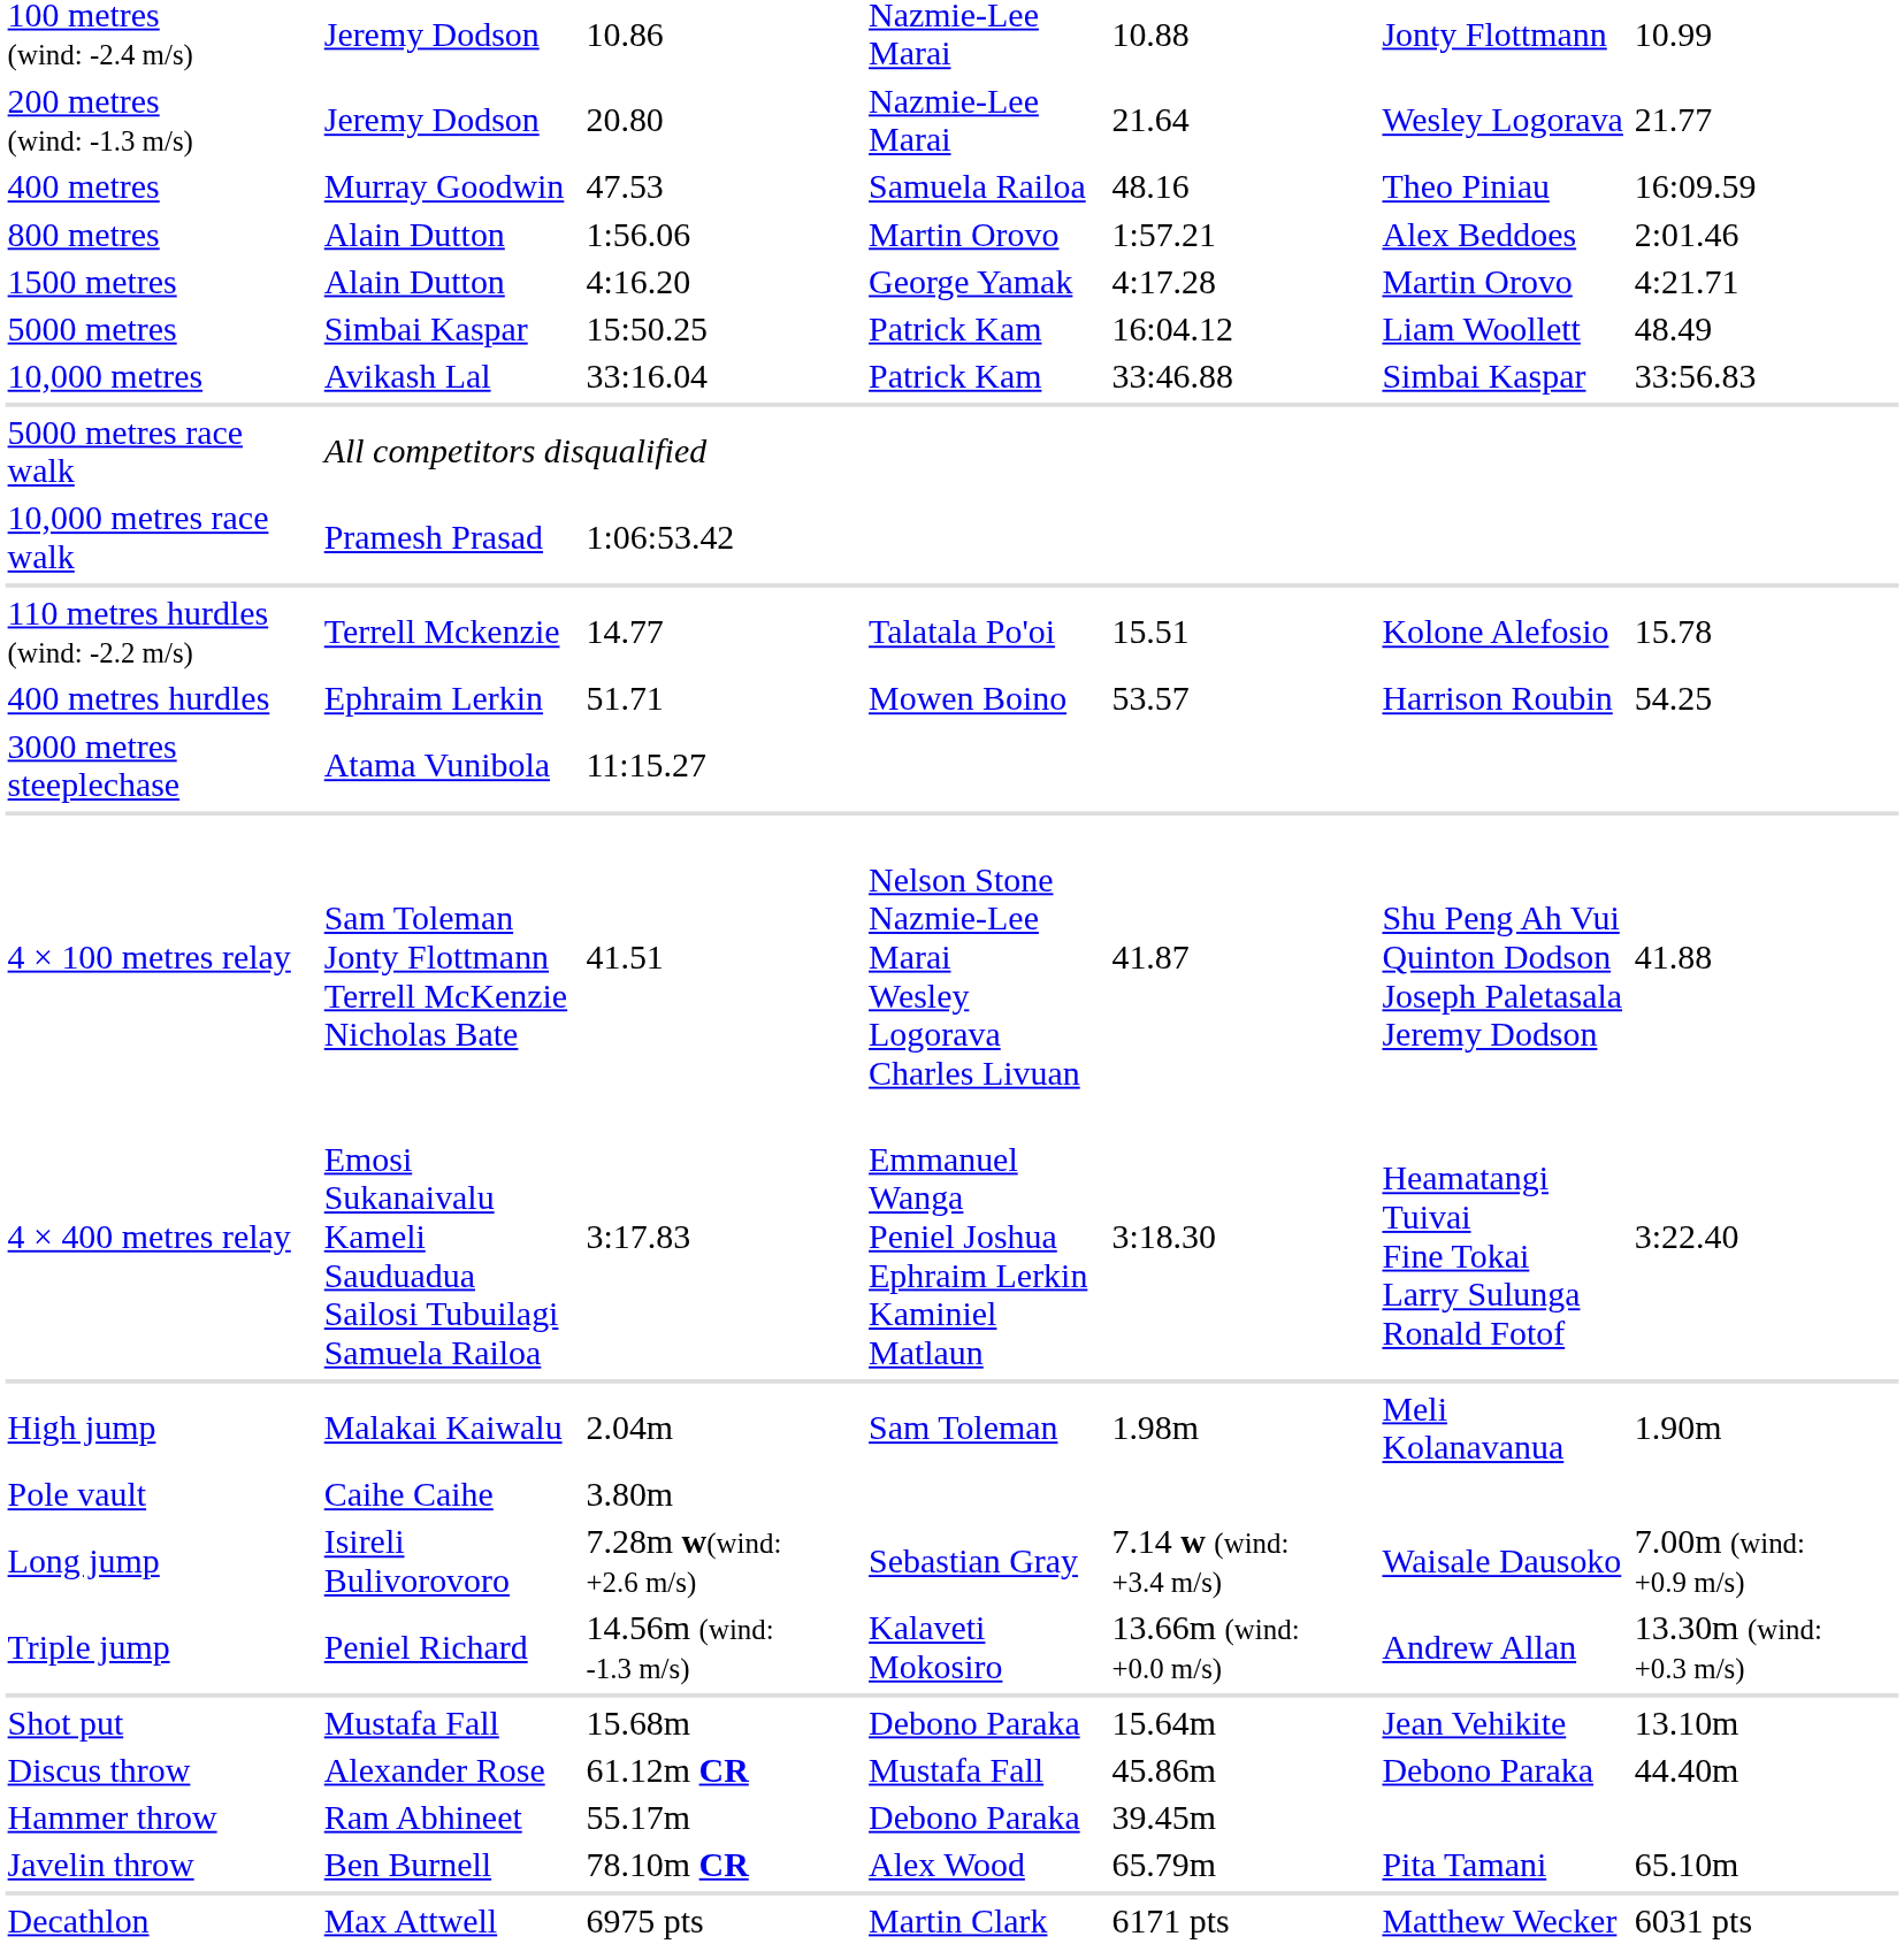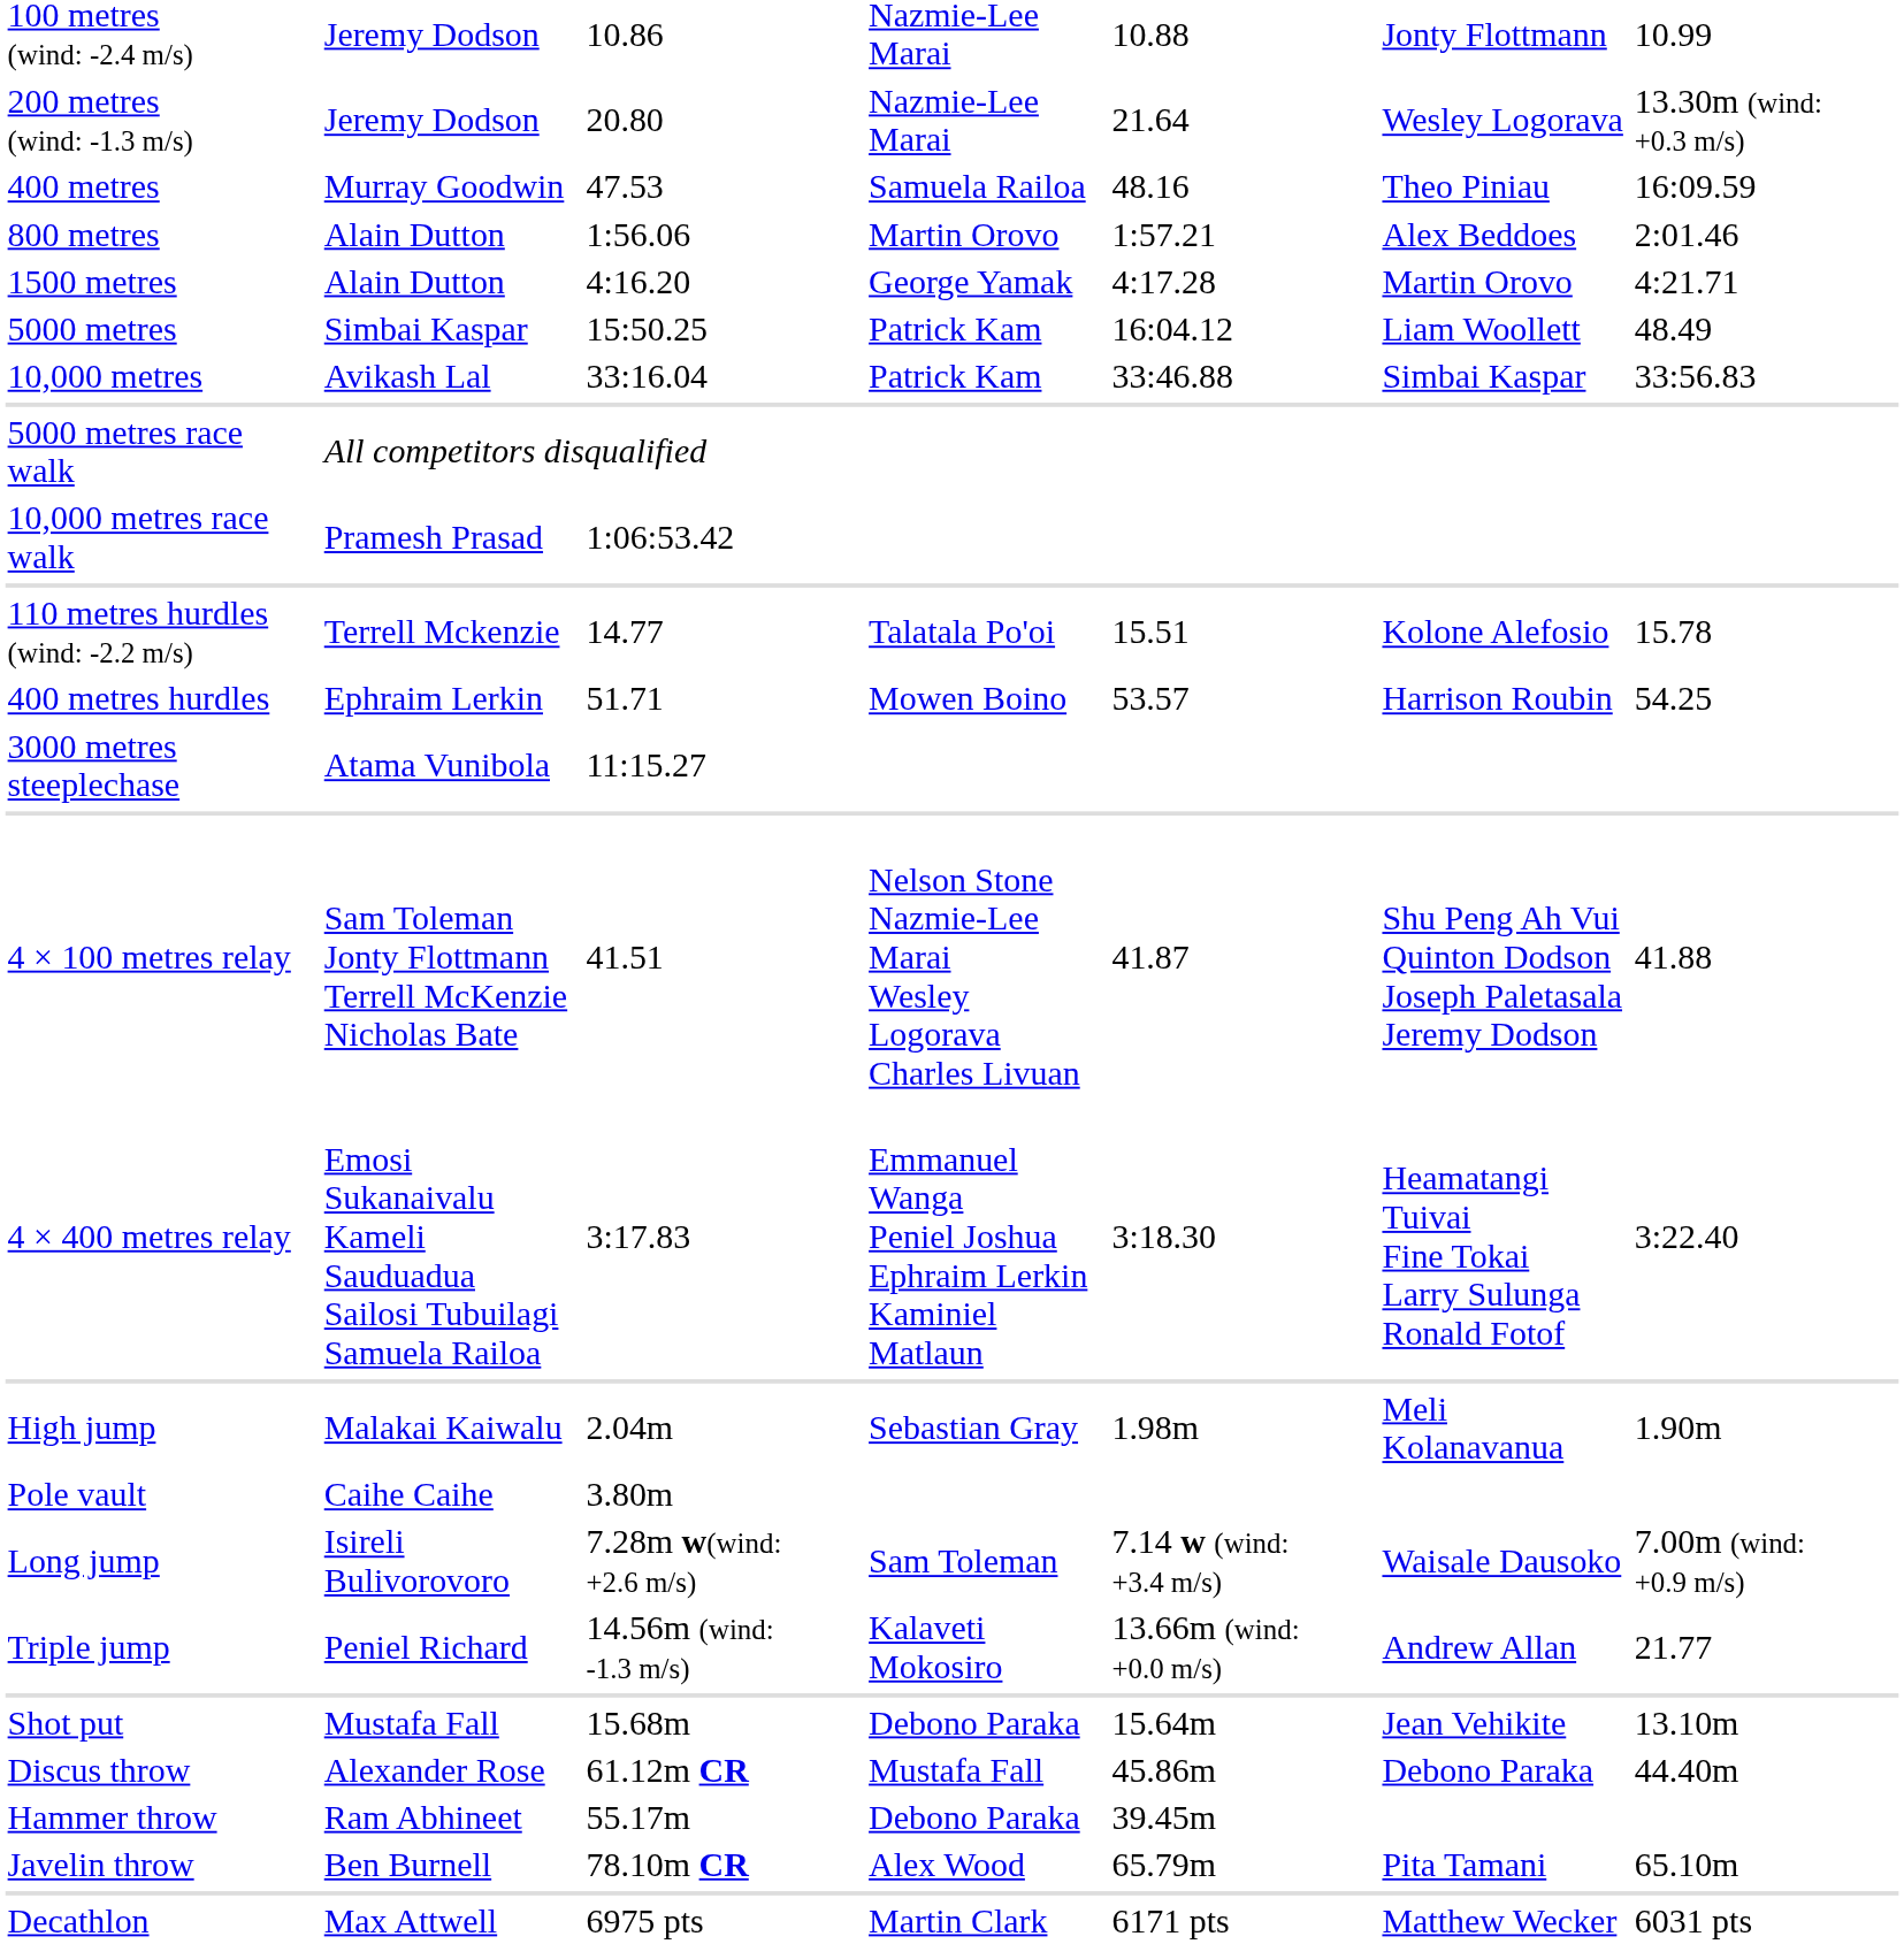 <table>
 <tr>
 <td><a href='#'>100 metres</a> <br><small>(wind: -2.4 m/s)</small></td>
 <td align=left><a href='#'>Jeremy Dodson</a> <br> </td>
 <td>10.86</td>
 <td align=left><a href='#'>Nazmie-Lee Marai</a> <br> </td>
 <td>10.88</td>
 <td align=left><a href='#'>Jonty Flottmann</a> <br> </td>
 <td>10.99</td>
 </tr>
 <tr>
 <td><a href='#'>200 metres</a> <br><small>(wind: -1.3 m/s)</small></td>
 <td align=left><a href='#'>Jeremy Dodson</a> <br> </td>
 <td>20.80</td>
 <td align=left><a href='#'>Nazmie-Lee Marai</a> <br> </td>
 <td>21.64</td>
 <td align=left><a href='#'>Wesley Logorava</a> <br> </td>
-<td>21.77</td>
+<td>13.30m <small>(wind: +0.3 m/s)</small></td>
 </tr>
 <tr>
 <td><a href='#'>400 metres</a></td>
 <td align=left><a href='#'>Murray Goodwin</a> <br> </td>
 <td>47.53</td>
 <td align=left><a href='#'>Samuela Railoa</a> <br> </td>
 <td>48.16</td>
 <td align=left><a href='#'>Theo Piniau</a> <br> </td>
 <td>16:09.59</td>
 </tr>
 <tr>
 <td><a href='#'>800 metres</a></td>
 <td align=left><a href='#'>Alain Dutton</a> <br> </td>
 <td>1:56.06</td>
 <td align=left><a href='#'>Martin Orovo</a> <br> </td>
 <td>1:57.21</td>
 <td align=left><a href='#'>Alex Beddoes</a> <br> </td>
 <td>2:01.46</td>
 </tr>
 <tr>
 <td><a href='#'>1500 metres</a></td>
 <td align=left><a href='#'>Alain Dutton</a> <br> </td>
 <td>4:16.20</td>
 <td align=left><a href='#'>George Yamak</a> <br> </td>
 <td>4:17.28</td>
 <td align=left><a href='#'>Martin Orovo</a> <br> </td>
 <td>4:21.71</td>
 </tr>
 <tr>
 <td><a href='#'>5000 metres</a></td>
 <td><a href='#'>Simbai Kaspar</a> <br></td>
 <td>15:50.25</td>
 <td><a href='#'>Patrick Kam</a> <br></td>
 <td>16:04.12</td>
 <td><a href='#'>Liam Woollett</a> <br> </td>
 <td>48.49</td>
 </tr>
 <tr>
 <td><a href='#'>10,000 metres</a></td>
 <td align=left><a href='#'>Avikash Lal</a> <br> </td>
 <td>33:16.04</td>
 <td align=left><a href='#'>Patrick Kam</a> <br> </td>
 <td>33:46.88</td>
 <td align=left><a href='#'>Simbai Kaspar</a> <br> </td>
 <td>33:56.83</td>
 </tr>
 <tr bgcolor=#DDDDDD>
 <td colspan=8></td>
 </tr>
 <tr>
 <td><a href='#'>5000 metres race walk</a></td>
 <td colspan=6><em>All competitors disqualified</em></td>
 </tr>
 <tr>
 <td><a href='#'>10,000 metres race walk</a></td>
 <td align=left><a href='#'>Pramesh Prasad</a> <br> </td>
 <td>1:06:53.42</td>
 <td></td>
 <td></td>
 <td></td>
 <td></td>
 </tr>
 <tr bgcolor=#DDDDDD>
 <td colspan=8></td>
 </tr>
 <tr>
 <td><a href='#'>110 metres hurdles</a> <br><small>(wind: -2.2 m/s)</small></td>
 <td align=left><a href='#'>Terrell Mckenzie</a> <br> </td>
 <td>14.77</td>
 <td align=left><a href='#'>Talatala Po'oi</a> <br> </td>
 <td>15.51</td>
 <td align=left><a href='#'>Kolone Alefosio</a> <br> </td>
 <td>15.78</td>
 </tr>
 <tr>
 <td><a href='#'>400 metres hurdles</a></td>
 <td align=left><a href='#'>Ephraim Lerkin</a> <br> </td>
 <td>51.71</td>
 <td align=left><a href='#'>Mowen Boino</a> <br> </td>
 <td>53.57</td>
 <td align=left><a href='#'>Harrison Roubin</a> <br> </td>
 <td>54.25</td>
 </tr>
 <tr>
 <td><a href='#'>3000 metres steeplechase</a></td>
 <td align=left><a href='#'>Atama Vunibola</a> <br> </td>
 <td>11:15.27</td>
 <td align=left><br></td>
 <td></td>
 <td align=left><br></td>
 <td></td>
 </tr>
 <tr bgcolor=#DDDDDD>
 <td colspan=8></td>
 </tr>
 <tr>
 <td><a href='#'>4 × 100 metres relay</a></td>
 <td align=left> <br><a href='#'>Sam Toleman</a><br><a href='#'>Jonty Flottmann</a><br><a href='#'>Terrell McKenzie</a><br><a href='#'>Nicholas Bate</a></td>
 <td>41.51</td>
 <td align=left> <br><a href='#'>Nelson Stone</a><br><a href='#'>Nazmie-Lee Marai</a><br><a href='#'>Wesley Logorava</a><br><a href='#'>Charles Livuan</a></td>
 <td>41.87</td>
 <td align=left> <br><a href='#'>Shu Peng Ah Vui</a><br><a href='#'>Quinton Dodson</a><br><a href='#'>Joseph Paletasala</a><br><a href='#'>Jeremy Dodson</a></td>
 <td>41.88</td>
 </tr>
 <tr>
 <td><a href='#'>4 × 400 metres relay</a></td>
 <td align=left> <br><a href='#'>Emosi Sukanaivalu</a><br><a href='#'>Kameli Sauduadua</a><br><a href='#'>Sailosi Tubuilagi</a><br><a href='#'>Samuela Railoa</a></td>
 <td>3:17.83</td>
 <td align=left> <br><a href='#'>Emmanuel Wanga</a><br><a href='#'>Peniel Joshua</a><br><a href='#'>Ephraim Lerkin</a><br><a href='#'>Kaminiel Matlaun</a></td>
 <td>3:18.30</td>
 <td align=left> <br><a href='#'>Heamatangi Tuivai</a><br><a href='#'>Fine Tokai</a><br><a href='#'>Larry Sulunga</a><br><a href='#'>Ronald Fotof</a></td>
 <td>3:22.40</td>
 </tr>
 <tr bgcolor=#DDDDDD>
 <td colspan=8></td>
 </tr>
 <tr>
 <td><a href='#'>High jump</a></td>
 <td align=left><a href='#'>Malakai Kaiwalu</a> <br> </td>
 <td>2.04m</td>
-<td align=left><a href='#'>Sam Toleman</a> <br> </td>
+<td align=left><a href='#'>Sebastian Gray</a> <br> </td>
 <td>1.98m</td>
 <td align=left><a href='#'>Meli Kolanavanua</a> <br> </td>
 <td>1.90m</td>
 </tr>
 <tr>
 <td><a href='#'>Pole vault</a></td>
 <td align=left><a href='#'>Caihe Caihe</a> <br> </td>
 <td>3.80m</td>
 <td></td>
 <td></td>
 <td></td>
 <td></td>
 </tr>
 <tr>
 <td><a href='#'>Long jump</a></td>
 <td align=left><a href='#'>Isireli Bulivorovoro</a> <br> </td>
 <td>7.28m <strong>w</strong><small>(wind: +2.6 m/s)</small></td>
-<td align=left><a href='#'>Sebastian Gray</a> <br> </td>
+<td align=left><a href='#'>Sam Toleman</a> <br> </td>
 <td>7.14 <strong>w</strong> <small>(wind: +3.4 m/s)</small></td>
 <td align=left><a href='#'>Waisale Dausoko</a> <br> </td>
 <td>7.00m <small>(wind: +0.9 m/s)</small></td>
 </tr>
 <tr>
 <td><a href='#'>Triple jump</a></td>
 <td align=left><a href='#'>Peniel Richard</a> <br> </td>
 <td>14.56m <small>(wind: -1.3 m/s)</small></td>
 <td align=left><a href='#'>Kalaveti Mokosiro</a> <br> </td>
 <td>13.66m <small>(wind: +0.0 m/s)</small></td>
 <td align=left><a href='#'>Andrew Allan</a> <br> </td>
-<td>13.30m <small>(wind: +0.3 m/s)</small></td>
+<td>21.77</td>
 </tr>
 <tr bgcolor=#DDDDDD>
 <td colspan=8></td>
 </tr>
 <tr>
 <td><a href='#'>Shot put</a></td>
 <td align=left><a href='#'>Mustafa Fall</a> <br> </td>
 <td>15.68m</td>
 <td align=left><a href='#'>Debono Paraka</a> <br> </td>
 <td>15.64m</td>
 <td align=left><a href='#'>Jean Vehikite</a> <br> </td>
 <td>13.10m</td>
 </tr>
 <tr>
 <td><a href='#'>Discus throw</a></td>
 <td align=left><a href='#'>Alexander Rose</a> <br> </td>
 <td>61.12m <strong><a href='#'>CR</a></strong></td>
 <td align=left><a href='#'>Mustafa Fall</a> <br> </td>
 <td>45.86m</td>
 <td align=left><a href='#'>Debono Paraka</a> <br> </td>
 <td>44.40m</td>
 </tr>
 <tr>
 <td><a href='#'>Hammer throw</a></td>
 <td align=left><a href='#'>Ram Abhineet</a> <br> </td>
 <td>55.17m</td>
 <td align=left><a href='#'>Debono Paraka</a> <br> </td>
 <td>39.45m</td>
 <td></td>
 <td></td>
 </tr>
 <tr>
 <td><a href='#'>Javelin throw</a></td>
 <td align=left><a href='#'>Ben Burnell</a> <br> </td>
 <td>78.10m <strong><a href='#'>CR</a></strong></td>
 <td align=left><a href='#'>Alex Wood</a> <br> </td>
 <td>65.79m</td>
 <td align=left><a href='#'>Pita Tamani</a> <br> </td>
 <td>65.10m</td>
 </tr>
 <tr bgcolor=#DDDDDD>
 <td colspan=8></td>
 </tr>
 <tr>
 <td><a href='#'>Decathlon</a></td>
 <td align=left><a href='#'>Max Attwell</a> <br> </td>
 <td>6975 pts</td>
 <td align=left><a href='#'>Martin Clark</a> <br> </td>
 <td>6171 pts</td>
 <td align=left><a href='#'>Matthew Wecker</a> <br> </td>
 <td>6031 pts</td>
 </tr>
 </table>
